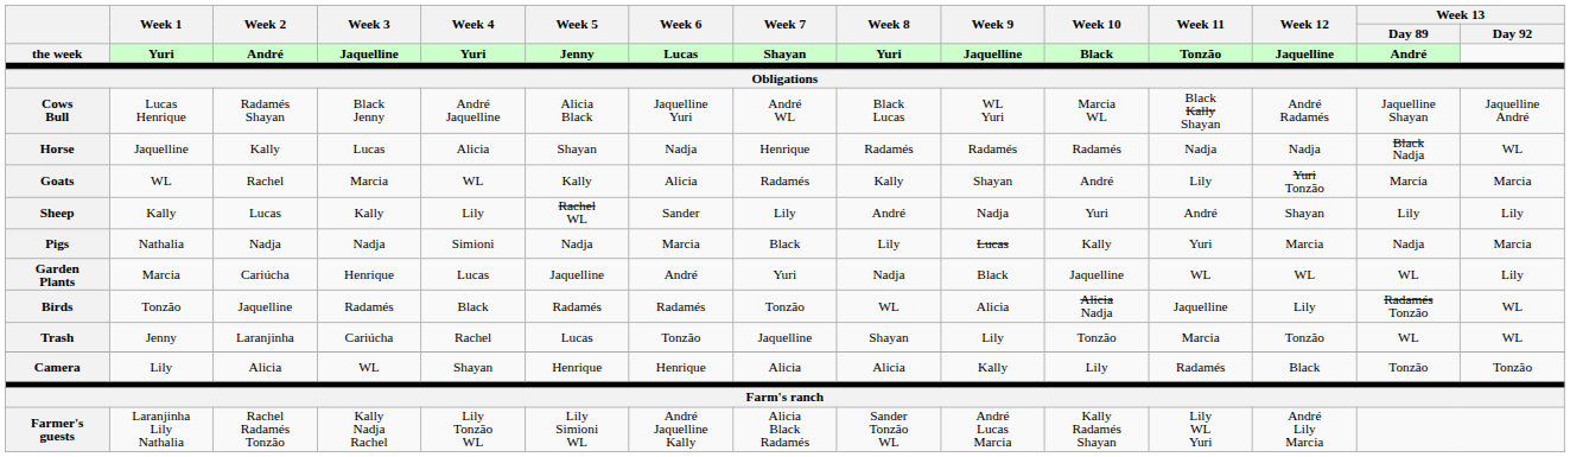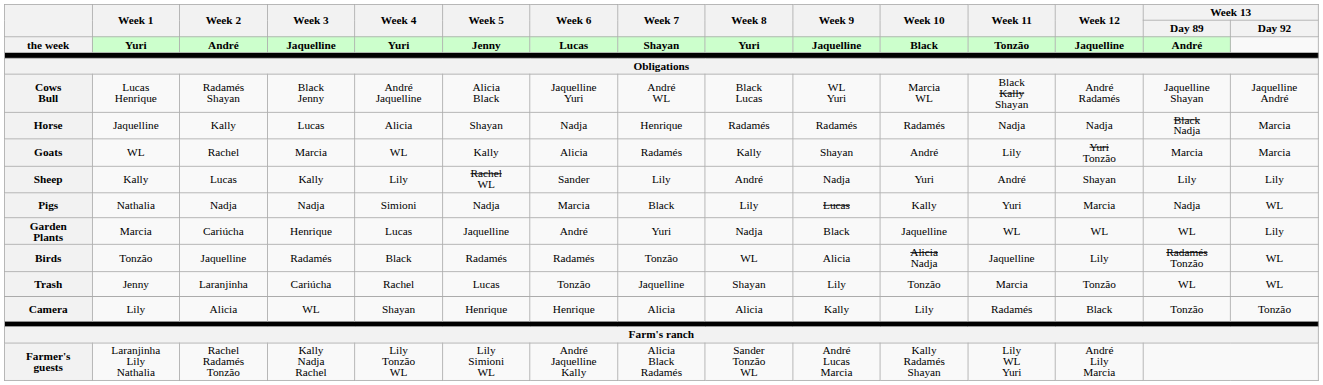 <table class="wikitable" style="text-align:center; font-size:85%; width:100%; line-height:13px;">
 <tr>
 <th rowspan="2" width="6.6%"></th>
 <th rowspan="2" width="6.6%">Week 1</th>
 <th rowspan="2" width="6.6%">Week 2</th>
 <th rowspan="2" width="6.6%">Week 3</th>
 <th rowspan="2" width="6.6%">Week 4</th>
 <th rowspan="2" width="6.6%">Week 5</th>
 <th rowspan="2" width="6.6%">Week 6</th>
 <th rowspan="2" width="6.6%">Week 7</th>
 <th rowspan="2" width="6.6%">Week 8</th>
 <th rowspan="2" width="6.6%">Week 9</th>
 <th rowspan="2" width="6.6%">Week 10</th>
 <th rowspan="2" width="6.6%">Week 11</th>
 <th rowspan="2" width="6.6%">Week 12</th>
 <th colspan="2" width="6.6%">Week 13</th>
 </tr>
 <tr>
 <th width="6.6%">Day 89</th>
 <th width="6.6%">Day 92</th>
 </tr>
 <tr>
 <th> the week</th>
 <td bgcolor="CCFFCC"><strong>Yuri</strong></td>
 <td bgcolor="CCFFCC"><strong>André</strong></td>
 <td bgcolor="CCFFCC"><strong>Jaquelline</strong></td>
 <td bgcolor="CCFFCC"><strong>Yuri</strong></td>
 <td bgcolor="CCFFCC"><strong>Jenny</strong></td>
 <td bgcolor="CCFFCC"><strong>Lucas</strong></td>
 <td bgcolor="CCFFCC"><strong>Shayan</strong></td>
 <td bgcolor="CCFFCC"><strong>Yuri</strong></td>
 <td bgcolor="CCFFCC"><strong>Jaquelline</strong></td>
 <td bgcolor="CCFFCC"><strong>Black</strong></td>
 <td bgcolor="CCFFCC"><strong>Tonzão</strong></td>
 <td bgcolor="CCFFCC"><strong>Jaquelline</strong></td>
 <td bgcolor="CCFFCC"><strong>André</strong></td>
 <td></td>
 </tr>
 <tr>
 <td bgcolor=000000 colspan=16></td>
 </tr>
 <tr>
 <th colspan=16>Obligations</th>
 </tr>
 <tr>
 <th>Cows<br>Bull</th>
 <td>Lucas<br>Henrique</td>
 <td>Radamés<br>Shayan</td>
 <td>Black<br>Jenny</td>
 <td>André<br>Jaquelline</td>
 <td>Alicia<br>Black</td>
 <td>Jaquelline<br>Yuri</td>
 <td>André<br>WL</td>
 <td>Black<br>Lucas</td>
 <td>WL<br>Yuri</td>
 <td>Marcia<br>WL</td>
 <td>Black<br><s>Kally</s><br>Shayan</td>
 <td>André<br>Radamés</td>
 <td>Jaquelline<br>Shayan</td>
 <td>Jaquelline<br>André</td>
 </tr>
 <tr style="height:30px">
 <th>Horse</th>
 <td>Jaquelline</td>
 <td>Kally</td>
 <td>Lucas</td>
 <td>Alicia</td>
 <td>Shayan</td>
 <td>Nadja</td>
 <td>Henrique</td>
 <td>Radamés</td>
 <td>Radamés</td>
 <td>Radamés</td>
 <td>Nadja</td>
 <td>Nadja</td>
 <td><s>Black</s><br>Nadja</td>
-<td>WL</td>
+<td>Marcia</td>
 </tr>
 <tr style="height:30px">
 <th>Goats</th>
 <td>WL</td>
 <td>Rachel</td>
 <td>Marcia</td>
 <td>WL</td>
 <td>Kally</td>
 <td>Alicia</td>
 <td>Radamés</td>
 <td>Kally</td>
 <td>Shayan</td>
 <td>André</td>
 <td>Lily</td>
 <td><s>Yuri</s><br>Tonzão</td>
 <td>Marcia</td>
 <td>Marcia</td>
 </tr>
 <tr style="height:30px">
 <th>Sheep</th>
 <td>Kally</td>
 <td>Lucas</td>
 <td>Kally</td>
 <td>Lily</td>
 <td><s>Rachel</s><br>WL</td>
 <td>Sander</td>
 <td>Lily</td>
 <td>André</td>
 <td>Nadja</td>
 <td>Yuri</td>
 <td>André</td>
 <td>Shayan</td>
 <td>Lily</td>
 <td>Lily</td>
 </tr>
 <tr style="height:30px">
 <th>Pigs</th>
 <td>Nathalia</td>
 <td>Nadja</td>
 <td>Nadja</td>
 <td>Simioni</td>
 <td>Nadja</td>
 <td>Marcia</td>
 <td>Black</td>
 <td>Lily</td>
 <td><s>Lucas</s></td>
 <td>Kally</td>
 <td>Yuri</td>
 <td>Marcia</td>
 <td>Nadja</td>
-<td>Marcia</td>
+<td>WL</td>
 </tr>
 <tr style="height:30px">
 <th>Garden<br>Plants</th>
 <td>Marcia</td>
 <td>Cariúcha</td>
 <td>Henrique</td>
 <td>Lucas</td>
 <td>Jaquelline</td>
 <td>André</td>
 <td>Yuri</td>
 <td>Nadja</td>
 <td>Black</td>
 <td>Jaquelline</td>
 <td>WL</td>
 <td>WL</td>
 <td>WL</td>
 <td>Lily</td>
 </tr>
 <tr style="height:30px">
 <th>Birds</th>
 <td>Tonzão</td>
 <td>Jaquelline</td>
 <td>Radamés</td>
 <td>Black</td>
 <td>Radamés</td>
 <td>Radamés</td>
 <td>Tonzão</td>
 <td>WL</td>
 <td>Alicia</td>
 <td><s>Alicia</s><br>Nadja</td>
 <td>Jaquelline</td>
 <td>Lily</td>
 <td><s>Radamés</s><br>Tonzão</td>
 <td>WL</td>
 </tr>
 <tr style="height:30px">
 <th>Trash</th>
 <td>Jenny</td>
 <td>Laranjinha</td>
 <td>Cariúcha</td>
 <td>Rachel</td>
 <td>Lucas</td>
 <td>Tonzão</td>
 <td>Jaquelline</td>
 <td>Shayan</td>
 <td>Lily</td>
 <td>Tonzão</td>
 <td>Marcia</td>
 <td>Tonzão</td>
 <td>WL</td>
 <td>WL</td>
 </tr>
 <tr>
 </tr>
 <tr style="height:30px">
 <th>Camera</th>
 <td>Lily</td>
 <td>Alicia</td>
 <td>WL</td>
 <td>Shayan</td>
 <td>Henrique</td>
 <td>Henrique</td>
 <td>Alicia</td>
 <td>Alicia</td>
 <td>Kally</td>
 <td>Lily</td>
 <td>Radamés</td>
 <td>Black</td>
 <td>Tonzão</td>
 <td>Tonzão</td>
 </tr>
 <tr>
 <td bgcolor=000000 colspan=16></td>
 </tr>
 <tr>
 <th colspan=16>Farm's ranch</th>
 </tr>
 <tr>
 <th>Farmer's<br>guests</th>
 <td>Laranjinha<br>Lily<br>Nathalia</td>
 <td>Rachel<br>Radamés<br>Tonzão</td>
 <td>Kally<br>Nadja<br>Rachel</td>
 <td>Lily<br>Tonzão<br>WL</td>
 <td>Lily<br>Simioni<br>WL</td>
 <td>André<br>Jaquelline<br>Kally</td>
 <td>Alicia<br>Black<br>Radamés</td>
 <td>Sander<br>Tonzão<br>WL</td>
 <td>André<br>Lucas<br>Marcia</td>
 <td>Kally<br>Radamés<br>Shayan</td>
 <td>Lily<br>WL<br>Yuri</td>
 <td>André<br>Lily<br>Marcia</td>
 <td colspan="2"></td>
 </tr>
 </table>
